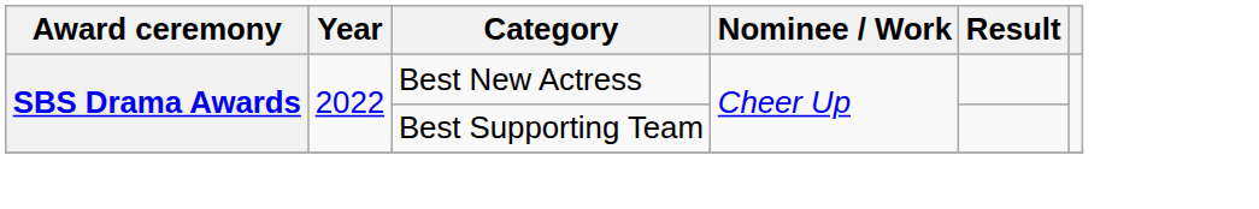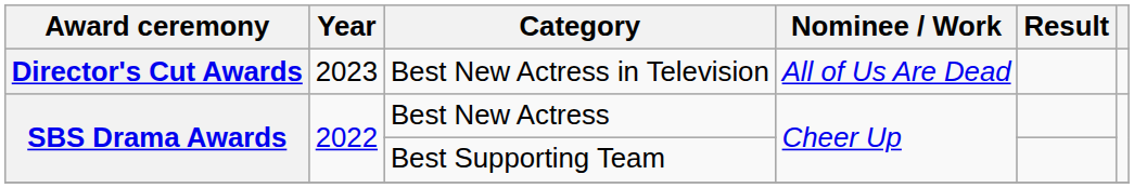 <table class="wikitable plainrowheaders sortable">
 <tr>
 <th scope="col">Award ceremony</th>
 <th scope="col">Year</th>
 <th scope="col">Category</th>
 <th scope="col">Nominee / Work</th>
 <th scope="col">Result</th>
 <th scope="col" class="unsortable"></th>
+</tr>
+<tr>
+<th scope="row" rowspan=1><a href='#'>Director's Cut Awards</a></th>
+<td rowspan= 1>2023</td>
+<td>Best New Actress in Television</td>
+<td><em><a href='#'>All of Us Are Dead</a></em></td>
+<td></td>
+<td></td>
 </tr>
 <tr>
 <th scope="row"  rowspan="2"><a href='#'>SBS Drama Awards</a></th>
 <td rowspan="2"><a href='#'>2022</a></td>
 <td>Best New Actress</td>
 <td rowspan="2"><em><a href='#'>Cheer Up</a></em></td>
 <td></td>
 <td rowspan="2"></td>
 </tr>
 <tr>
 <td>Best Supporting Team</td>
 <td></td>
 </tr>
 <tr>
 </tr>
 </table>
